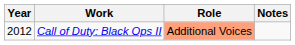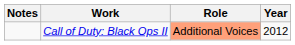 <table class="wikitable">
 <tr>
-<th>Year</th>
+<th>Notes</th>
 <th>Work</th>
 <th>Role</th>
-<th>Notes</th>
+<th>Year</th>
 </tr>
 <tr>
-<td>2012</td>
+<td></td>
 <td><em><a href='#'>Call of Duty: Black Ops II</a></em></td>
 <td style="background: lightsalmon;">Additional Voices</td>
-<td></td>
+<td>2012</td>
 </tr>
 </table>
